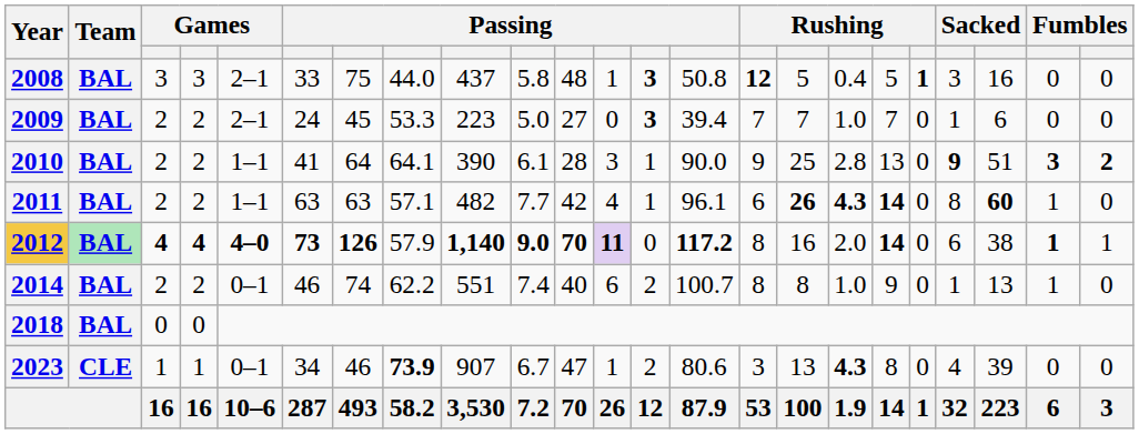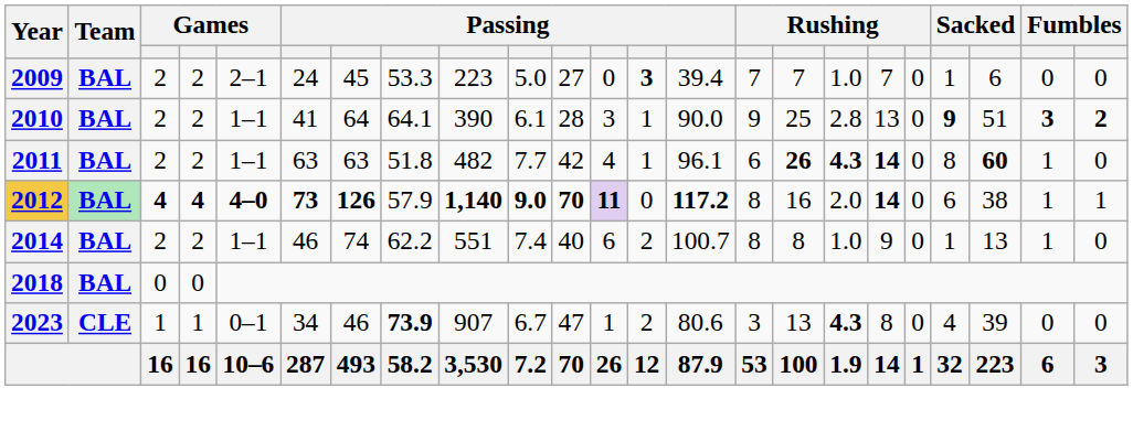 <table class="wikitable" style="text-align:center;">
 <tr>
 <th rowspan="2">Year</th>
 <th rowspan="2">Team</th>
 <th colspan="3">Games</th>
 <th colspan="9">Passing</th>
 <th colspan="5">Rushing</th>
 <th colspan="2">Sacked</th>
 <th colspan="2">Fumbles</th>
 </tr>
 <tr>
 <th></th>
 <th></th>
 <th></th>
 <th></th>
 <th></th>
 <th></th>
 <th></th>
 <th></th>
 <th></th>
 <th></th>
 <th></th>
 <th></th>
 <th></th>
 <th></th>
 <th></th>
 <th></th>
 <th></th>
 <th></th>
 <th></th>
 <th></th>
 <th></th>
-</tr>
-<tr>
-<th><a href='#'>2008</a></th>
-<th><a href='#'>BAL</a></th>
-<td>3</td>
-<td>3</td>
-<td>2–1</td>
-<td>33</td>
-<td>75</td>
-<td>44.0</td>
-<td>437</td>
-<td>5.8</td>
-<td>48</td>
-<td>1</td>
-<td><strong>3</strong></td>
-<td>50.8</td>
-<td><strong>12</strong></td>
-<td>5</td>
-<td>0.4</td>
-<td>5</td>
-<td><strong>1</strong></td>
-<td>3</td>
-<td>16</td>
-<td>0</td>
-<td>0</td>
 </tr>
 <tr>
 <th><a href='#'>2009</a></th>
 <th><a href='#'>BAL</a></th>
 <td>2</td>
 <td>2</td>
 <td>2–1</td>
 <td>24</td>
 <td>45</td>
 <td>53.3</td>
 <td>223</td>
 <td>5.0</td>
 <td>27</td>
 <td>0</td>
 <td><strong>3</strong></td>
 <td>39.4</td>
 <td>7</td>
 <td>7</td>
 <td>1.0</td>
 <td>7</td>
 <td>0</td>
 <td>1</td>
 <td>6</td>
 <td>0</td>
 <td>0</td>
 </tr>
 <tr>
 <th><a href='#'>2010</a></th>
 <th><a href='#'>BAL</a></th>
 <td>2</td>
 <td>2</td>
 <td>1–1</td>
 <td>41</td>
 <td>64</td>
 <td>64.1</td>
 <td>390</td>
 <td>6.1</td>
 <td>28</td>
 <td>3</td>
 <td>1</td>
 <td>90.0</td>
 <td>9</td>
 <td>25</td>
 <td>2.8</td>
 <td>13</td>
 <td>0</td>
 <td><strong>9</strong></td>
 <td>51</td>
 <td><strong>3</strong></td>
 <td><strong>2</strong></td>
 </tr>
 <tr>
 <th><a href='#'>2011</a></th>
 <th><a href='#'>BAL</a></th>
 <td>2</td>
 <td>2</td>
 <td>1–1</td>
 <td>63</td>
 <td>63</td>
-<td>57.1</td>
+<td>51.8</td>
 <td>482</td>
 <td>7.7</td>
 <td>42</td>
 <td>4</td>
 <td>1</td>
 <td>96.1</td>
 <td>6</td>
 <td><strong>26</strong></td>
 <td><strong>4.3</strong></td>
 <td><strong>14</strong></td>
 <td>0</td>
 <td>8</td>
 <td><strong>60</strong></td>
 <td>1</td>
 <td>0</td>
 </tr>
 <tr>
 <th style="background:#f4c842;"><a href='#'>2012</a></th>
 <th style="background:#afe6ba;"><a href='#'>BAL</a></th>
 <td><strong>4</strong></td>
 <td><strong>4</strong></td>
 <td><strong>4–0 </strong></td>
 <td><strong>73</strong></td>
 <td><strong>126</strong></td>
 <td>57.9</td>
 <td><strong>1,140</strong></td>
 <td><strong>9.0</strong></td>
 <td><strong>70</strong></td>
 <td style="background:#e0cef2;"><strong>11</strong></td>
 <td>0</td>
 <td><strong>117.2</strong></td>
 <td>8</td>
 <td>16</td>
 <td>2.0</td>
 <td><strong>14</strong></td>
 <td>0</td>
 <td>6</td>
 <td>38</td>
-<td><strong>1</strong></td>
+<td>1</td>
 <td>1</td>
 </tr>
 <tr>
 <th><a href='#'>2014</a></th>
 <th><a href='#'>BAL</a></th>
 <td>2</td>
 <td>2</td>
-<td>0–1</td>
+<td>1–1</td>
 <td>46</td>
 <td>74</td>
 <td>62.2</td>
 <td>551</td>
 <td>7.4</td>
 <td>40</td>
 <td>6</td>
 <td>2</td>
 <td>100.7</td>
 <td>8</td>
 <td>8</td>
 <td>1.0</td>
 <td>9</td>
 <td>0</td>
 <td>1</td>
 <td>13</td>
 <td>1</td>
 <td>0</td>
 </tr>
 <tr>
 <th><a href='#'>2018</a></th>
 <th><a href='#'>BAL</a></th>
 <td>0</td>
 <td>0</td>
 <td colspan="19"></td>
 </tr>
 <tr>
 <th><a href='#'>2023</a></th>
 <th><a href='#'>CLE</a></th>
 <td>1</td>
 <td>1</td>
 <td>0–1</td>
 <td>34</td>
 <td>46</td>
 <td><strong>73.9</strong></td>
 <td>907</td>
 <td>6.7</td>
 <td>47</td>
 <td>1</td>
 <td>2</td>
 <td>80.6</td>
 <td>3</td>
 <td>13</td>
 <td><strong>4.3</strong></td>
 <td>8</td>
 <td>0</td>
 <td>4</td>
 <td>39</td>
 <td>0</td>
 <td>0</td>
 </tr>
 <tr>
 <th colspan="2"></th>
 <th>16</th>
 <th>16</th>
 <th>10–6</th>
 <th>287</th>
 <th>493</th>
 <th>58.2</th>
 <th>3,530</th>
 <th>7.2</th>
 <th>70</th>
 <th>26</th>
 <th>12</th>
 <th>87.9</th>
 <th>53</th>
 <th>100</th>
 <th>1.9</th>
 <th>14</th>
 <th>1</th>
 <th>32</th>
 <th>223</th>
 <th>6</th>
 <th>3</th>
 </tr>
 </table>
